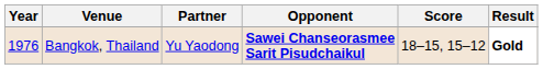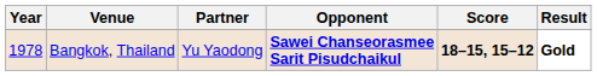 <table class="sortable wikitable" style="font-size: 90%;">
 <tr>
 <th>Year</th>
 <th>Venue</th>
 <th>Partner</th>
 <th>Opponent</th>
 <th>Score</th>
 <th>Result</th>
 </tr>
 <tr>
 </tr>
 <tr style="background:#F3E6D7">
-<td align="center"><a href='#'>1976</a></td>
+<td align="center"><a href='#'>1978</a></td>
 <td align="left"><a href='#'>Bangkok</a>, <a href='#'>Thailand</a></td>
 <td align="left"> <a href='#'>Yu Yaodong</a></td>
 <td align="left"><strong> <a href='#'>Sawei Chanseorasmee</a> <br>  <a href='#'>Sarit Pisudchaikul</a></strong></td>
-<td align="left">18–15, 15–12</td>
+<td align="left"><strong>18–15, 15–12</strong></td>
 <td style="text-align:left; background:white"> <strong>Gold</strong></td>
 </tr>
 </table>
